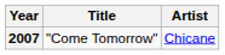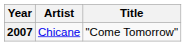 <table class="wikitable plainrowheaders">
 <tr>
 <th scope="col">Year</th>
+<th scope="col">Artist</th>
 <th scope="col">Title</th>
-<th scope="col">Artist</th>
 </tr>
 <tr>
 <th scope="row">2007</th>
+<td><a href='#'>Chicane</a></td>
 <td>"Come Tomorrow"</td>
-<td><a href='#'>Chicane</a></td>
 </tr>
 </table>
